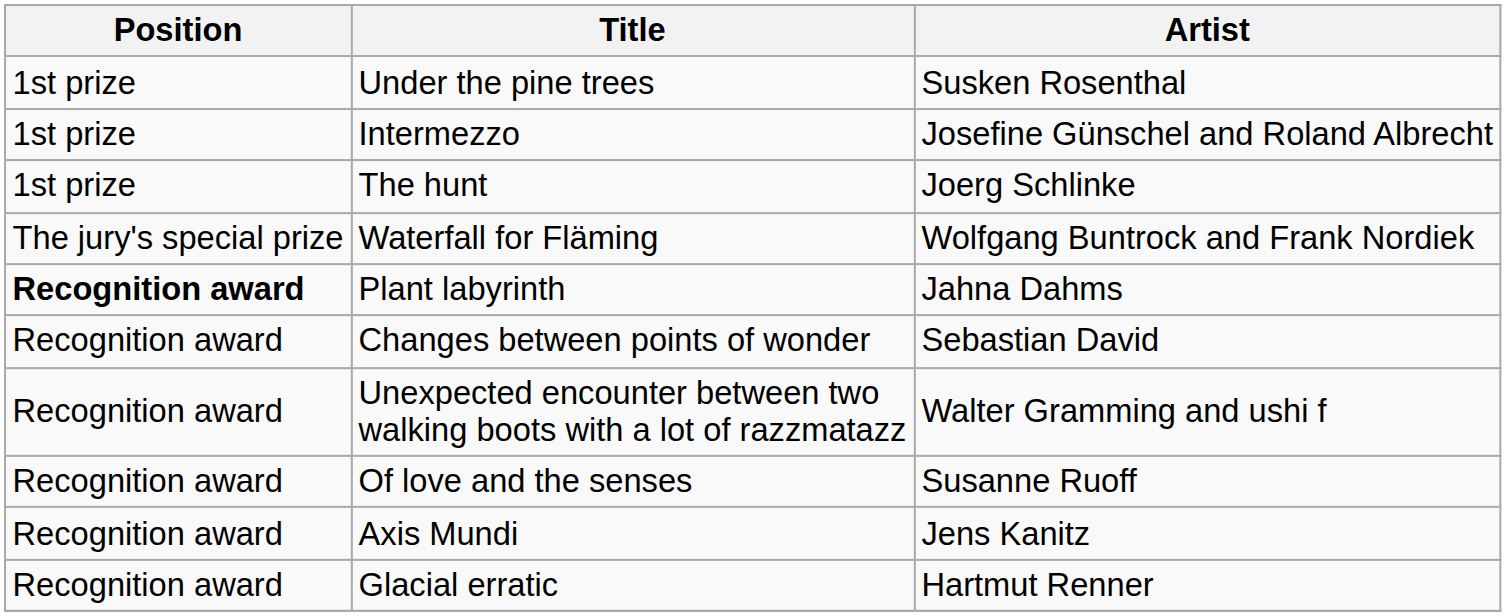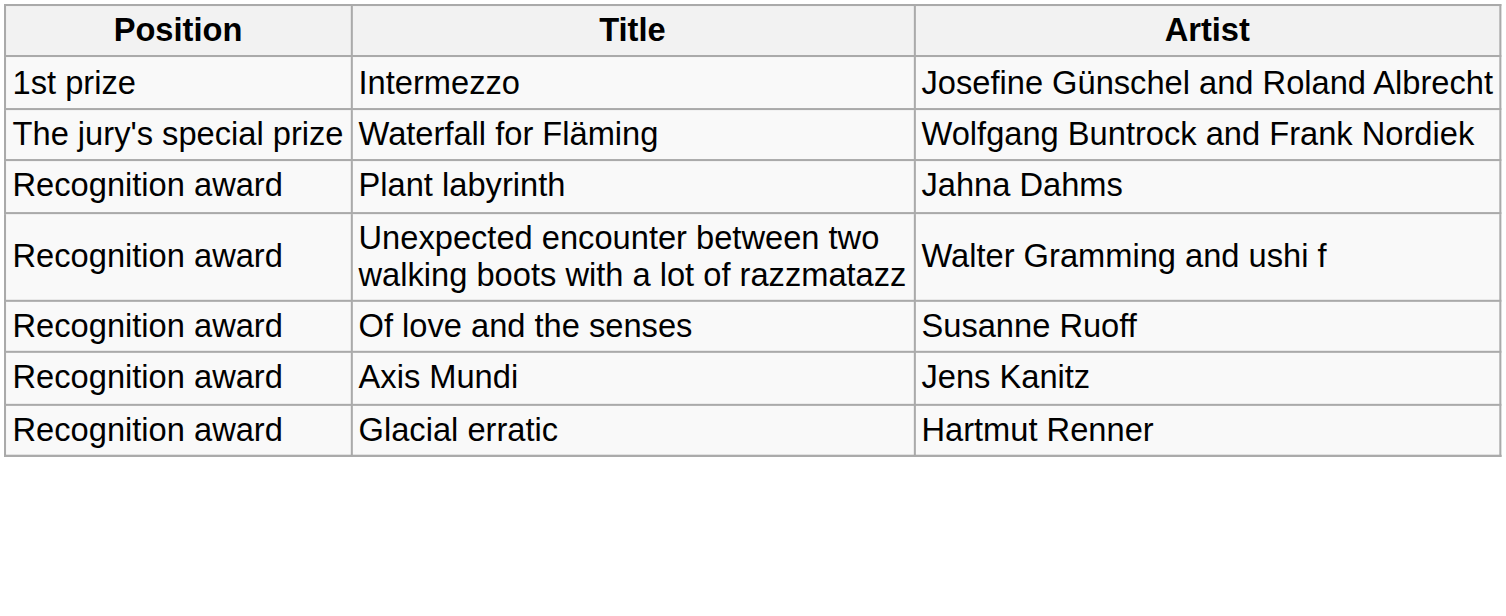 <table class="wikitable">
 <tr>
 <th bgcolor=#dddddd>Position</th>
 <th bgcolor=#dddddd>Title</th>
 <th bgcolor=#dddddd>Artist</th>
 </tr>
 <tr>
 <td align="left">1st prize</td>
-<td align="left">Under the pine trees</td>
-<td align="left">Susken Rosenthal</td>
-</tr>
-<tr>
-<td align="left">1st prize</td>
 <td align="left">Intermezzo</td>
 <td align="left">Josefine Günschel and Roland Albrecht</td>
-</tr>
-<tr>
-<td align="left">1st prize</td>
-<td align="left">The hunt</td>
-<td align="left">Joerg Schlinke</td>
 </tr>
 <tr>
 <td align="left">The jury's special prize</td>
 <td align="left">Waterfall for Fläming</td>
 <td align="left">Wolfgang Buntrock and Frank Nordiek</td>
 </tr>
 <tr>
-<td align="left"><strong>Recognition award</strong></td>
+<td align="left">Recognition award</td>
 <td align="left">Plant labyrinth</td>
 <td align="left">Jahna Dahms</td>
-</tr>
-<tr>
-<td align="left">Recognition award</td>
-<td align="left">Changes between points of wonder</td>
-<td align="left">Sebastian David</td>
 </tr>
 <tr>
 <td align="left">Recognition award</td>
 <td align="left">Unexpected encounter between two<br>walking boots with a lot of razzmatazz</td>
 <td align="left">Walter Gramming and ushi f</td>
 </tr>
 <tr>
 <td align="left">Recognition award</td>
 <td align="left">Of love and the senses</td>
 <td align="left">Susanne Ruoff</td>
 </tr>
 <tr>
 <td align="left">Recognition award</td>
 <td align="left">Axis Mundi</td>
 <td align="left">Jens Kanitz</td>
 </tr>
 <tr>
 <td align="left">Recognition award</td>
 <td align="left">Glacial erratic</td>
 <td align="left">Hartmut Renner</td>
 </tr>
 <tr>
 </tr>
 </table>
